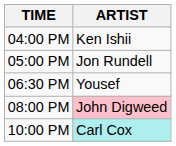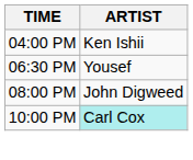 <table class="wikitable">
 <tr>
 <th>TIME</th>
 <th>ARTIST</th>
 </tr>
 <tr>
 <td>04:00 PM</td>
 <td>Ken Ishii</td>
 </tr>
 <tr>
-<td>05:00 PM</td>
-<td>Jon Rundell</td>
-</tr>
-<tr>
 <td>06:30 PM</td>
 <td>Yousef</td>
 </tr>
 <tr>
 <td>08:00 PM</td>
-<td style="background: pink;">John Digweed</td>
+<td>John Digweed</td>
 </tr>
 <tr>
 <td>10:00 PM</td>
 <td style="background: paleturquoise;">Carl Cox</td>
 </tr>
 </table>
